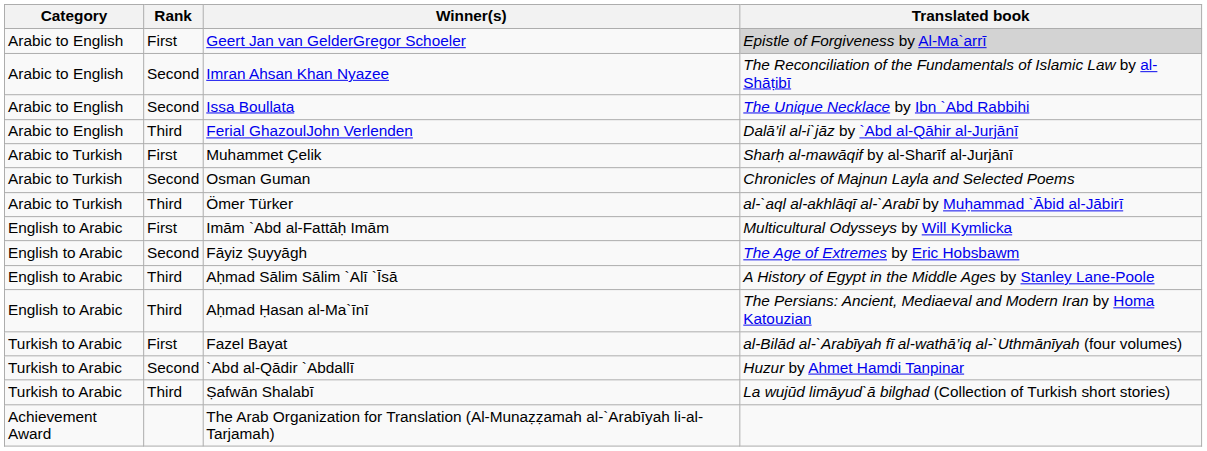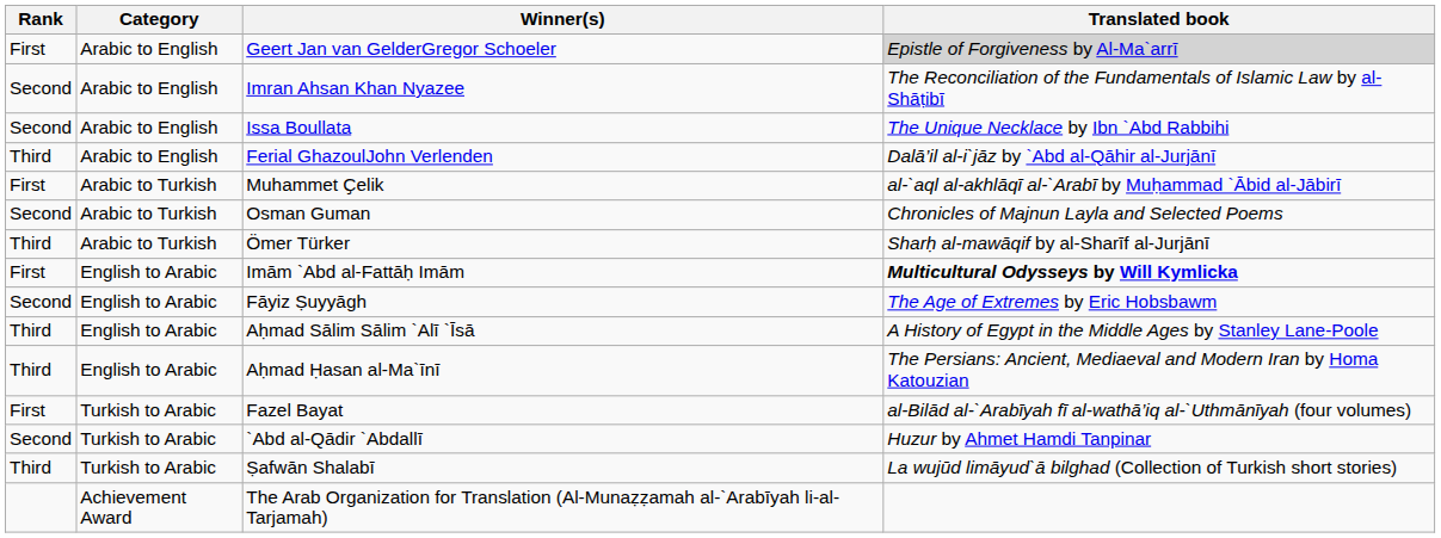 <table class="wikitable">
 <tr>
+<th><strong>Rank</strong></th>
 <th><strong>Category</strong></th>
-<th><strong>Rank</strong></th>
 <th><strong>Winner(s)</strong></th>
 <th><strong>Translated book</strong></th>
 </tr>
 <tr>
+<td>First</td>
 <td>Arabic to English</td>
-<td>First</td>
 <td><a href='#'>Geert Jan van Gelder</a><a href='#'>Gregor Schoeler</a></td>
 <td style="background: lightgrey;"><em>Epistle of Forgiveness</em> by <a href='#'>Al-Ma`arrī</a></td>
 </tr>
 <tr>
+<td>Second</td>
 <td>Arabic to English</td>
-<td>Second</td>
 <td><a href='#'>Imran Ahsan Khan Nyazee</a></td>
 <td><em>The Reconciliation of the Fundamentals of Islamic Law</em> by <a href='#'>al-Shāṭibī</a></td>
 </tr>
 <tr>
+<td>Second</td>
 <td>Arabic to English</td>
-<td>Second</td>
 <td><a href='#'>Issa Boullata</a></td>
 <td><em><a href='#'>The Unique Necklace</a></em> by <a href='#'>Ibn `Abd Rabbihi</a></td>
 </tr>
 <tr>
+<td>Third</td>
 <td>Arabic to English</td>
-<td>Third</td>
 <td><a href='#'>Ferial Ghazoul</a><a href='#'>John Verlenden</a></td>
 <td><em>Dalā’il al-i`jāz</em> by <a href='#'>`Abd al-Qāhir al-Jurjānī</a></td>
 </tr>
 <tr>
+<td>First</td>
 <td>Arabic to Turkish</td>
-<td>First</td>
 <td>Muhammet Ҫelik</td>
-<td><em>Sharḥ al-mawāqif</em> by al-Sharīf al-Jurjānī</td>
+<td><em>al-`aql al-akhlāqī al-`Arabī</em> by <a href='#'>Muḥammad `Ābid al-Jābirī</a></td>
 </tr>
 <tr>
+<td>Second</td>
 <td>Arabic to Turkish</td>
-<td>Second</td>
 <td>Osman Guman</td>
 <td><em>Chronicles of Majnun Layla and Selected Poems</em></td>
 </tr>
 <tr>
+<td>Third</td>
 <td>Arabic to Turkish</td>
-<td>Third</td>
 <td>Ömer Türker</td>
-<td><em>al-`aql al-akhlāqī al-`Arabī</em> by <a href='#'>Muḥammad `Ābid al-Jābirī</a></td>
+<td><em>Sharḥ al-mawāqif</em> by al-Sharīf al-Jurjānī</td>
 </tr>
 <tr>
+<td>First</td>
 <td>English to Arabic</td>
-<td>First</td>
 <td>Imām `Abd al-Fattāḥ Imām</td>
-<td><em>Multicultural Odysseys</em> by <a href='#'>Will Kymlicka</a></td>
+<td><strong><em>Multicultural Odysseys</em> by <a href='#'>Will Kymlicka</a></strong></td>
 </tr>
 <tr>
+<td>Second</td>
 <td>English to Arabic</td>
-<td>Second</td>
 <td>Fāyiz Ṣuyyāgh</td>
 <td><em><a href='#'>The Age of Extremes</a></em> by <a href='#'>Eric Hobsbawm</a></td>
 </tr>
 <tr>
+<td>Third</td>
 <td>English to Arabic</td>
-<td>Third</td>
 <td>Aḥmad Sālim Sālim  `Alī `Īsā</td>
 <td><em>A History of Egypt in the Middle Ages</em> by <a href='#'>Stanley Lane-Poole</a></td>
 </tr>
 <tr>
+<td>Third</td>
 <td>English to Arabic</td>
-<td>Third</td>
 <td>Aḥmad Ḥasan al-Ma`īnī</td>
 <td><em>The Persians: Ancient, Mediaeval and Modern Iran</em> by <a href='#'>Homa Katouzian</a></td>
 </tr>
 <tr>
+<td>First</td>
 <td>Turkish to Arabic</td>
-<td>First</td>
 <td>Fazel Bayat</td>
 <td><em>al-Bilād al-`Arabīyah fī al-wathā’iq al-`Uthmānīyah</em> (four volumes)</td>
 </tr>
 <tr>
+<td>Second</td>
 <td>Turkish to Arabic</td>
-<td>Second</td>
 <td>`Abd al-Qādir `Abdallī</td>
 <td><em>Huzur</em> by <a href='#'>Ahmet Hamdi Tanpinar</a></td>
 </tr>
 <tr>
+<td>Third</td>
 <td>Turkish to Arabic</td>
-<td>Third</td>
 <td>Ṣafwān Shalabī</td>
 <td><em>La wujūd limāyud`ā bilghad</em> (Collection of Turkish short stories)</td>
 </tr>
 <tr>
+<td></td>
 <td>Achievement Award</td>
-<td></td>
 <td>The Arab Organization for Translation (Al-Munaẓẓamah al-`Arabīyah li-al-Tarjamah)</td>
 <td></td>
 </tr>
 </table>
